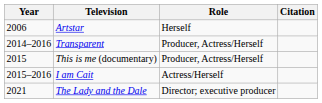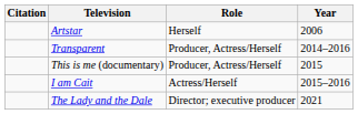 <table class="wikitable sortable">
 <tr>
-<th>Year</th>
+<th>Citation</th>
 <th>Television</th>
 <th>Role</th>
-<th>Citation</th>
+<th>Year</th>
 </tr>
 <tr>
-<td>2006</td>
+<td></td>
 <td><em><a href='#'>Artstar</a></em></td>
 <td>Herself</td>
-<td></td>
+<td>2006</td>
 </tr>
 <tr>
-<td>2014–2016</td>
+<td></td>
 <td><a href='#'><em>Transparent</em></a></td>
 <td>Producer, Actress/Herself</td>
-<td></td>
+<td>2014–2016</td>
 </tr>
 <tr>
-<td>2015</td>
+<td></td>
 <td><em>This is me</em> (documentary)</td>
 <td>Producer, Actress/Herself</td>
-<td></td>
+<td>2015</td>
 </tr>
 <tr>
-<td>2015–2016</td>
+<td></td>
 <td><a href='#'><em>I am Cait</em></a></td>
 <td>Actress/Herself</td>
-<td></td>
+<td>2015–2016</td>
 </tr>
 <tr>
-<td>2021</td>
+<td></td>
 <td><em><a href='#'>The Lady and the Dale</a></em></td>
 <td>Director; executive producer</td>
-<td></td>
+<td>2021</td>
 </tr>
 </table>
